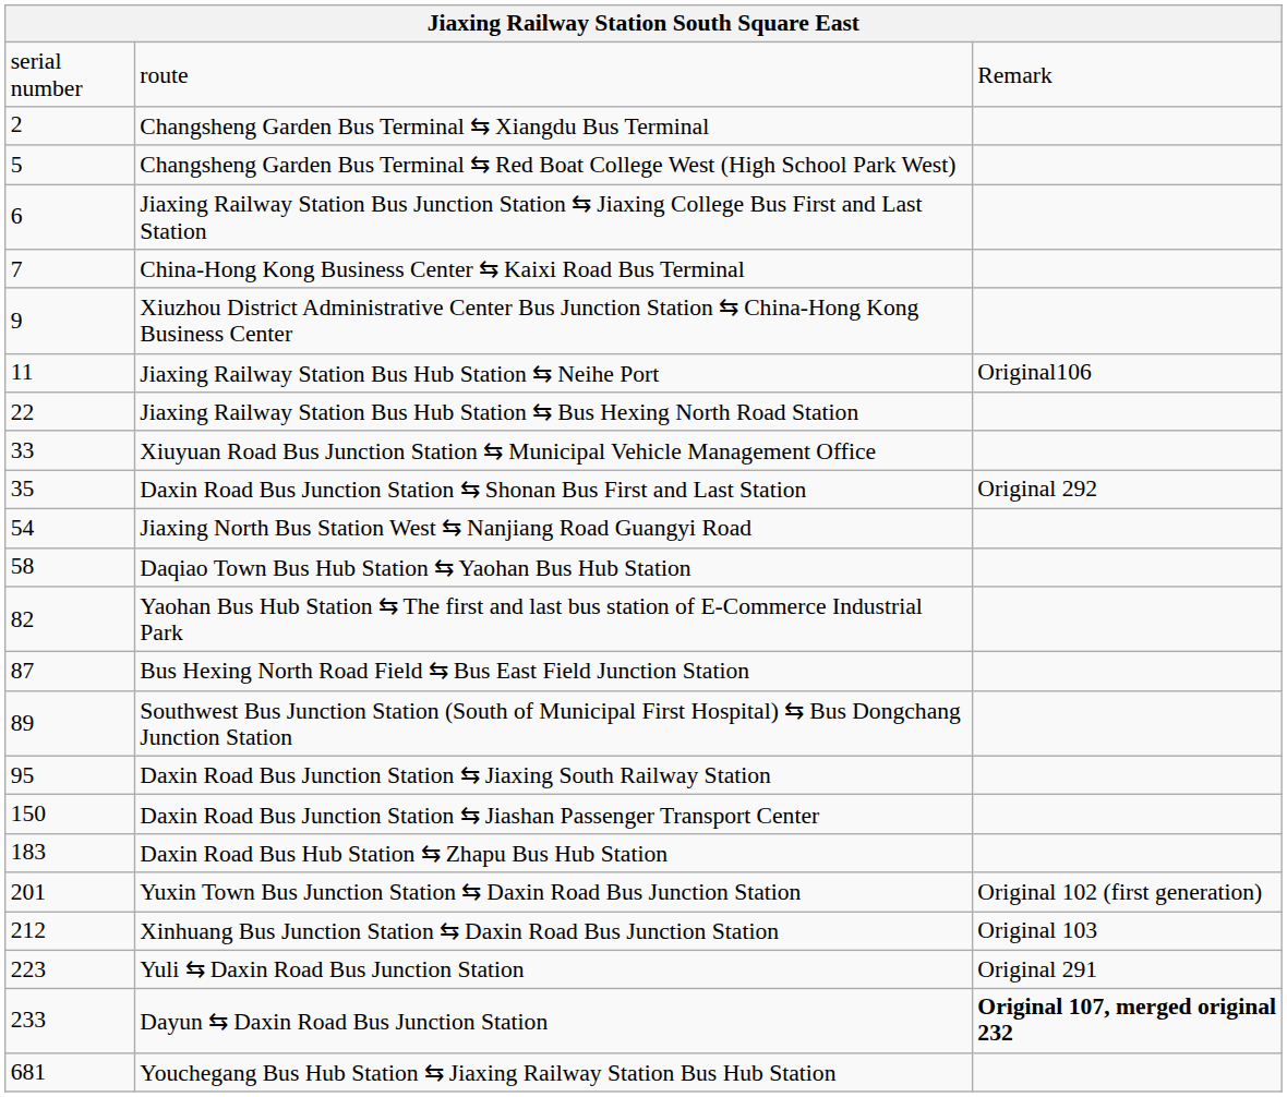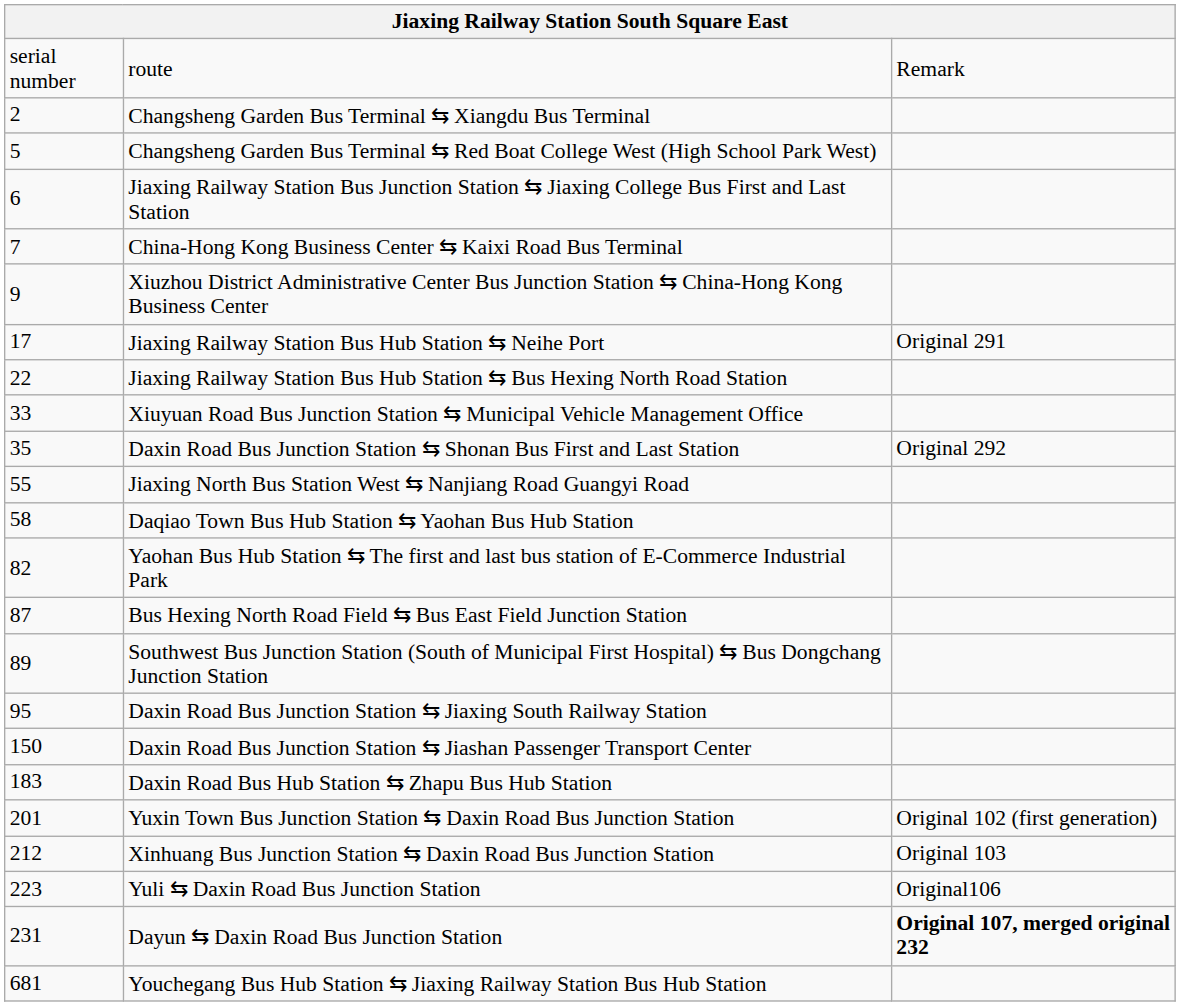 <table class="wikitable mw-collapsible mw-collapsed">
 <tr>
 <th colspan="3">Jiaxing Railway Station South Square East</th>
 </tr>
 <tr>
 <td>serial number</td>
 <td>route</td>
 <td>Remark</td>
 </tr>
 <tr>
 <td>2</td>
 <td>Changsheng Garden Bus Terminal ⇆ Xiangdu Bus Terminal</td>
 <td></td>
 </tr>
 <tr>
 <td>5</td>
 <td>Changsheng Garden Bus Terminal ⇆ Red Boat College West (High School Park West)</td>
 <td></td>
 </tr>
 <tr>
 <td>6</td>
 <td>Jiaxing Railway Station Bus Junction Station ⇆ Jiaxing College Bus First and Last Station</td>
 <td></td>
 </tr>
 <tr>
 <td>7</td>
 <td>China-Hong Kong Business Center ⇆ Kaixi Road Bus Terminal</td>
 <td></td>
 </tr>
 <tr>
 <td>9</td>
 <td>Xiuzhou District Administrative Center Bus Junction Station ⇆ China-Hong Kong Business Center</td>
 <td></td>
 </tr>
 <tr>
-<td>11</td>
+<td>17</td>
 <td>Jiaxing Railway Station Bus Hub Station ⇆ Neihe Port</td>
-<td>Original106</td>
+<td>Original 291</td>
 </tr>
 <tr>
 <td>22</td>
 <td>Jiaxing Railway Station Bus Hub Station ⇆ Bus Hexing North Road Station</td>
 <td></td>
 </tr>
 <tr>
 <td>33</td>
 <td>Xiuyuan Road Bus Junction Station ⇆ Municipal Vehicle Management Office</td>
 <td></td>
 </tr>
 <tr>
 <td>35</td>
 <td>Daxin Road Bus Junction Station ⇆ Shonan Bus First and Last Station</td>
 <td>Original 292</td>
 </tr>
 <tr>
-<td>54</td>
+<td>55</td>
 <td>Jiaxing North Bus Station West ⇆ Nanjiang Road Guangyi Road</td>
 <td></td>
 </tr>
 <tr>
 <td>58</td>
 <td>Daqiao Town Bus Hub Station ⇆ Yaohan Bus Hub Station</td>
 <td></td>
 </tr>
 <tr>
 <td>82</td>
 <td>Yaohan Bus Hub Station ⇆ The first and last bus station of E-Commerce Industrial Park</td>
 <td></td>
 </tr>
 <tr>
 <td>87</td>
 <td>Bus Hexing North Road Field ⇆ Bus East Field Junction Station</td>
 <td></td>
 </tr>
 <tr>
 <td>89</td>
 <td>Southwest Bus Junction Station (South of Municipal First Hospital) ⇆ Bus Dongchang Junction Station</td>
 <td></td>
 </tr>
 <tr>
 <td>95</td>
 <td>Daxin Road Bus Junction Station ⇆ Jiaxing South Railway Station</td>
 <td></td>
 </tr>
 <tr>
 <td>150</td>
 <td>Daxin Road Bus Junction Station ⇆ Jiashan Passenger Transport Center</td>
 <td></td>
 </tr>
 <tr>
 <td>183</td>
 <td>Daxin Road Bus Hub Station ⇆ Zhapu Bus Hub Station</td>
 <td></td>
 </tr>
 <tr>
 <td>201</td>
 <td>Yuxin Town Bus Junction Station ⇆ Daxin Road Bus Junction Station</td>
 <td>Original 102 (first generation)</td>
 </tr>
 <tr>
 <td>212</td>
 <td>Xinhuang Bus Junction Station ⇆ Daxin Road Bus Junction Station</td>
 <td>Original 103</td>
 </tr>
 <tr>
 <td>223</td>
 <td>Yuli ⇆ Daxin Road Bus Junction Station</td>
-<td>Original 291</td>
+<td>Original106</td>
 </tr>
 <tr>
-<td>233</td>
+<td>231</td>
 <td>Dayun ⇆ Daxin Road Bus Junction Station</td>
 <td><strong>Original 107, merged original 232</strong></td>
 </tr>
 <tr>
 <td>681</td>
 <td>Youchegang Bus Hub Station ⇆ Jiaxing Railway Station Bus Hub Station</td>
 <td></td>
 </tr>
 </table>
